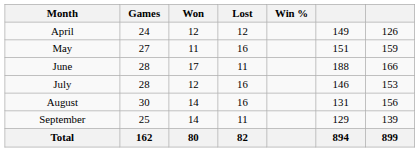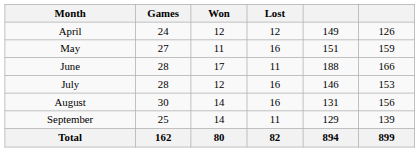 <table class="wikitable" style="font-size:95%; text-align:center; width:38em;margin: 0.5em auto;">
 <tr>
 <th width="28%">Month</th>
 <th width="12%">Games</th>
 <th width="12%">Won</th>
 <th width="12%">Lost</th>
-<th width="12%">Win %</th>
 <th width="12%"></th>
 <th width="12%"></th>
 </tr>
 <tr>
 <td>April</td>
 <td>24</td>
 <td>12</td>
 <td>12</td>
-<td></td>
 <td>149</td>
 <td>126</td>
 </tr>
 <tr>
 <td>May</td>
 <td>27</td>
 <td>11</td>
 <td>16</td>
-<td></td>
 <td>151</td>
 <td>159</td>
 </tr>
 <tr>
 <td>June</td>
 <td>28</td>
 <td>17</td>
 <td>11</td>
-<td></td>
 <td>188</td>
 <td>166</td>
 </tr>
 <tr>
 <td>July</td>
 <td>28</td>
 <td>12</td>
 <td>16</td>
-<td></td>
 <td>146</td>
 <td>153</td>
 </tr>
 <tr>
 <td>August</td>
 <td>30</td>
 <td>14</td>
 <td>16</td>
-<td></td>
 <td>131</td>
 <td>156</td>
 </tr>
 <tr>
 <td>September</td>
 <td>25</td>
 <td>14</td>
 <td>11</td>
-<td></td>
 <td>129</td>
 <td>139</td>
 </tr>
 <tr>
 <th>Total</th>
 <th>162</th>
 <th>80</th>
 <th>82</th>
-<th></th>
 <th>894</th>
 <th>899</th>
 </tr>
 </table>
